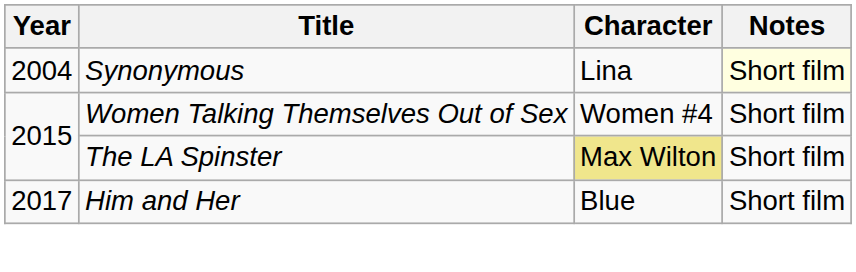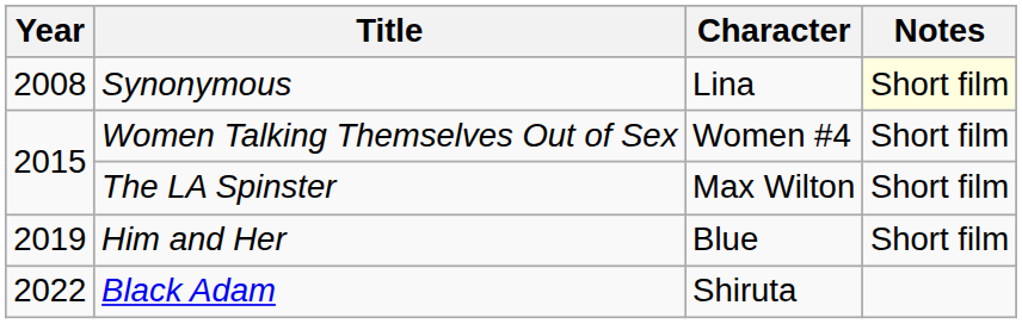 <table class="wikitable sortable plainrowheaders"|>
 <tr>
 <th>Year</th>
 <th>Title</th>
 <th>Character</th>
 <th>Notes</th>
 </tr>
 <tr>
-<td>2004</td>
+<td>2008</td>
 <td><em>Synonymous</em></td>
 <td>Lina</td>
 <td style="background: lightyellow;">Short film</td>
 </tr>
 <tr>
 <td rowspan="2">2015</td>
 <td><em>Women Talking Themselves Out of Sex</em></td>
 <td>Women #4</td>
 <td>Short film</td>
 </tr>
 <tr>
 <td><em>The LA Spinster</em></td>
-<td style="background: khaki;">Max Wilton</td>
+<td>Max Wilton</td>
 <td>Short film</td>
 </tr>
 <tr>
-<td>2017</td>
+<td>2019</td>
 <td><em>Him and Her</em></td>
 <td>Blue</td>
 <td>Short film</td>
 </tr>
+<tr>
+<td>2022</td>
+<td><em><a href='#'>Black Adam</a></em></td>
+<td>Shiruta</td>
+<td></td>
+</tr>
 </table>
